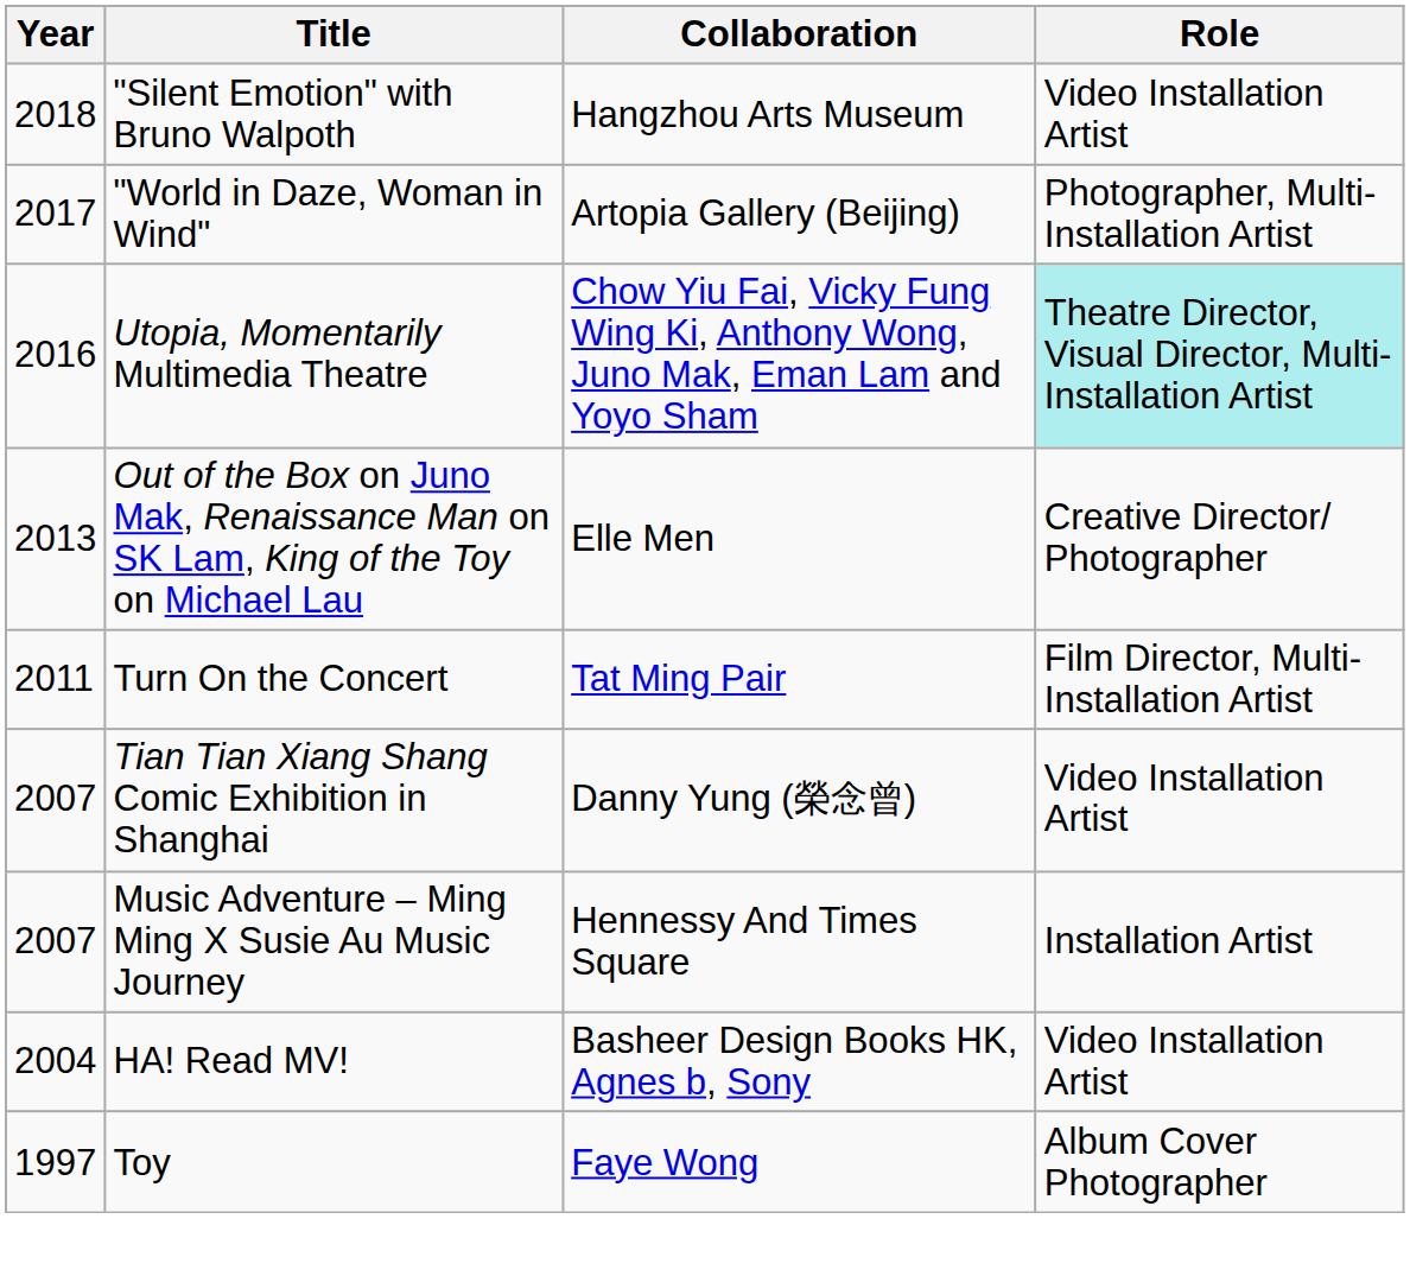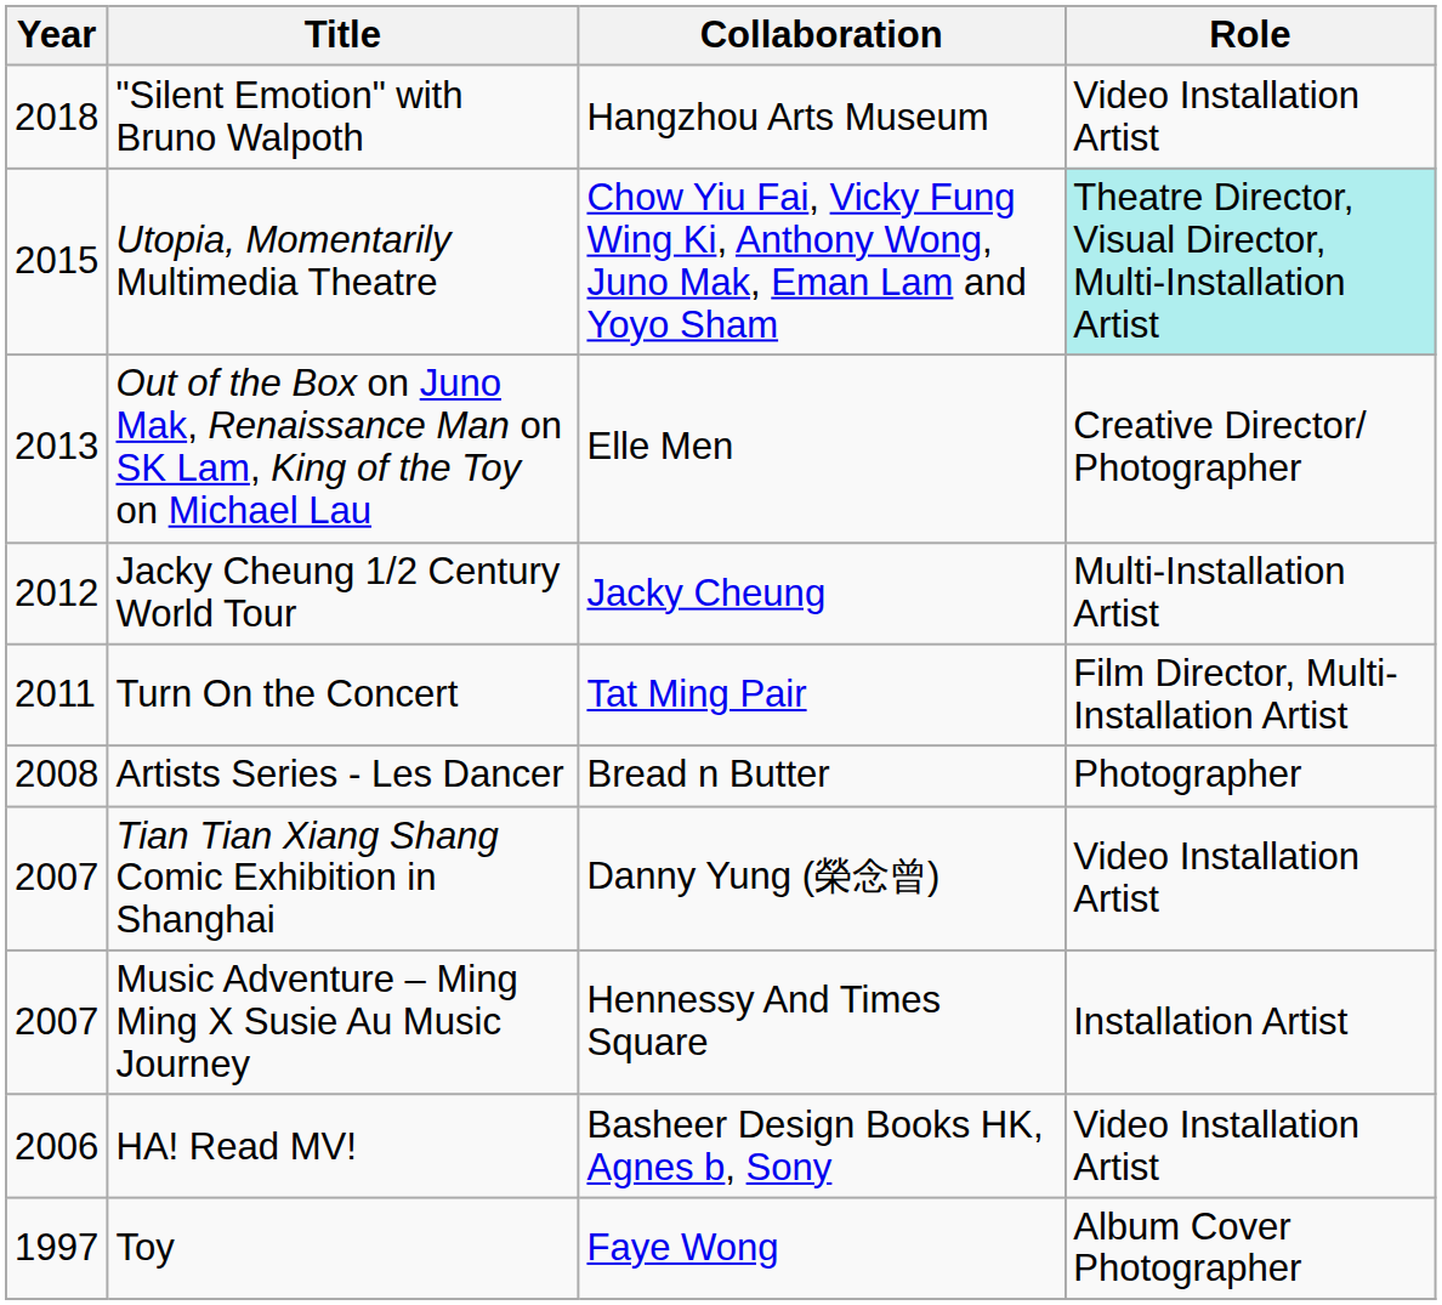 <table class="wikitable">
 <tr>
 <th>Year</th>
 <th>Title</th>
 <th>Collaboration</th>
 <th>Role</th>
 </tr>
 <tr>
 <td>2018</td>
 <td>"Silent Emotion" with Bruno Walpoth</td>
 <td>Hangzhou Arts Museum</td>
 <td>Video Installation Artist</td>
 </tr>
 <tr>
-<td>2017</td>
-<td>"World in Daze, Woman in Wind"</td>
-<td>Artopia Gallery (Beijing)</td>
-<td>Photographer, Multi-Installation Artist</td>
-</tr>
-<tr>
-<td>2016</td>
+<td>2015</td>
 <td><em>Utopia, Momentarily</em> Multimedia Theatre</td>
 <td><a href='#'>Chow Yiu Fai</a>, <a href='#'>Vicky Fung Wing Ki</a>, <a href='#'>Anthony Wong</a>, <a href='#'>Juno Mak</a>, <a href='#'>Eman Lam</a> and <a href='#'>Yoyo Sham</a></td>
 <td style="background: paleturquoise;">Theatre Director, Visual Director, Multi-Installation Artist</td>
 </tr>
 <tr>
 <td>2013</td>
 <td><em>Out of the Box</em> on <a href='#'>Juno Mak</a>, <em>Renaissance Man</em> on <a href='#'>SK Lam</a>, <em>King of the Toy</em> on <a href='#'>Michael Lau</a></td>
 <td>Elle Men</td>
 <td>Creative Director/ Photographer</td>
 </tr>
 <tr>
+<td>2012</td>
+<td>Jacky Cheung 1/2 Century World Tour</td>
+<td><a href='#'>Jacky Cheung</a></td>
+<td>Multi-Installation Artist</td>
+</tr>
+<tr>
 <td>2011</td>
 <td>Turn On the Concert</td>
 <td><a href='#'>Tat Ming Pair</a></td>
 <td>Film Director, Multi-Installation Artist</td>
+</tr>
+<tr>
+<td>2008</td>
+<td>Artists Series - Les Dancer</td>
+<td>Bread n Butter</td>
+<td>Photographer</td>
 </tr>
 <tr>
 <td>2007</td>
 <td><em>Tian Tian Xiang Shang</em> Comic Exhibition in Shanghai</td>
 <td>Danny Yung (榮念曾)</td>
 <td>Video Installation Artist</td>
 </tr>
 <tr>
 <td>2007</td>
 <td>Music Adventure – Ming Ming X Susie Au Music Journey</td>
 <td>Hennessy And Times Square</td>
 <td>Installation Artist</td>
 </tr>
 <tr>
-<td>2004</td>
+<td>2006</td>
 <td>HA! Read MV!</td>
 <td>Basheer Design Books HK, <a href='#'>Agnes b</a>, <a href='#'>Sony</a></td>
 <td>Video Installation Artist</td>
 </tr>
 <tr>
 <td>1997</td>
 <td>Toy</td>
 <td><a href='#'>Faye Wong</a></td>
 <td>Album Cover Photographer</td>
 </tr>
 </table>
